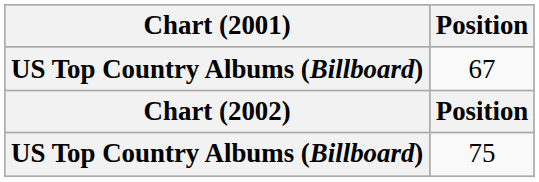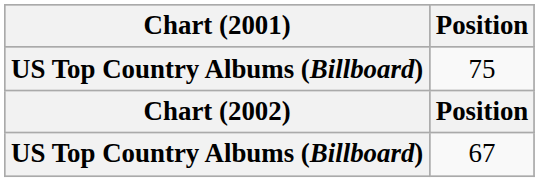 <table class="wikitable plainrowheaders" style="text-align:center">
 <tr>
 <th scope="col">Chart (2001)</th>
 <th scope="col">Position</th>
 </tr>
 <tr>
 <th scope="row">US Top Country Albums (<em>Billboard</em>)</th>
-<td>67</td>
+<td>75</td>
 </tr>
 <tr>
 <th scope="col">Chart (2002)</th>
 <th scope="col">Position</th>
 </tr>
 <tr>
 <th scope="row">US Top Country Albums (<em>Billboard</em>)</th>
-<td>75</td>
+<td>67</td>
 </tr>
 </table>
